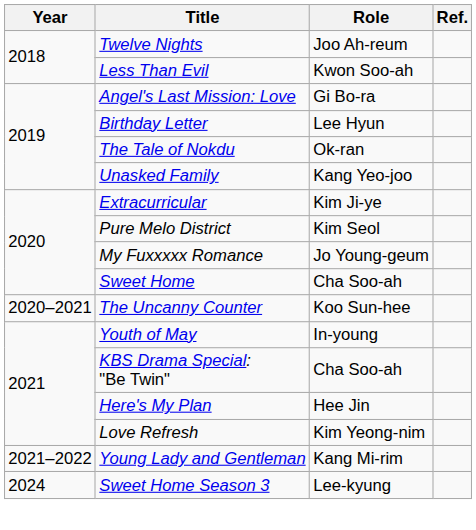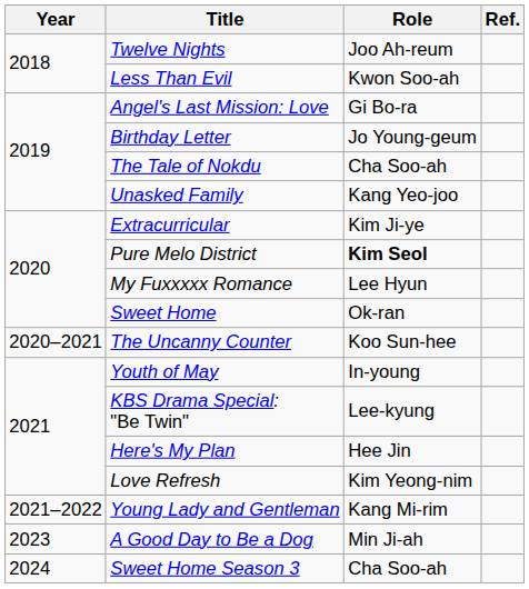 <table class="wikitable">
 <tr>
 <th>Year</th>
 <th>Title</th>
 <th>Role</th>
 <th>Ref.</th>
 </tr>
 <tr>
 <td rowspan=2>2018</td>
 <td><em><a href='#'>Twelve Nights</a></em></td>
 <td>Joo Ah-reum</td>
 <td></td>
 </tr>
 <tr>
 <td><em><a href='#'>Less Than Evil</a></em></td>
 <td>Kwon Soo-ah</td>
 <td></td>
 </tr>
 <tr>
 <td rowspan=4>2019</td>
 <td><em><a href='#'>Angel's Last Mission: Love</a></em></td>
 <td>Gi Bo-ra</td>
 <td></td>
 </tr>
 <tr>
 <td><em><a href='#'>Birthday Letter</a></em></td>
-<td>Lee Hyun</td>
+<td>Jo Young-geum</td>
 <td></td>
 </tr>
 <tr>
 <td><em><a href='#'>The Tale of Nokdu</a></em></td>
-<td>Ok-ran</td>
+<td>Cha Soo-ah</td>
 <td></td>
 </tr>
 <tr>
 <td><em><a href='#'>Unasked Family</a></em></td>
 <td>Kang Yeo-joo</td>
 <td></td>
 </tr>
 <tr>
 <td rowspan=4>2020</td>
 <td><em><a href='#'>Extracurricular</a></em></td>
 <td>Kim Ji-ye</td>
 <td></td>
 </tr>
 <tr>
 <td><em>Pure Melo District</em></td>
-<td>Kim Seol</td>
+<td><strong>Kim Seol</strong></td>
 <td></td>
 </tr>
 <tr>
 <td><em>My Fuxxxxx Romance</em></td>
-<td>Jo Young-geum</td>
+<td>Lee Hyun</td>
 <td></td>
 </tr>
 <tr>
 <td><em><a href='#'>Sweet Home</a></em></td>
-<td>Cha Soo-ah</td>
+<td>Ok-ran</td>
 <td></td>
 </tr>
 <tr>
 <td>2020–2021</td>
 <td><em><a href='#'>The Uncanny Counter</a></em></td>
 <td>Koo Sun-hee</td>
 <td></td>
 </tr>
 <tr>
 <td rowspan=4>2021</td>
 <td><em><a href='#'>Youth of May</a></em></td>
 <td>In-young</td>
 <td></td>
 </tr>
 <tr>
 <td><em><a href='#'>KBS Drama Special</a>:</em><br>"Be Twin"</td>
-<td>Cha Soo-ah</td>
+<td>Lee-kyung</td>
 <td></td>
 </tr>
 <tr>
 <td><em><a href='#'>Here's My Plan</a></em></td>
 <td>Hee Jin</td>
 <td></td>
 </tr>
 <tr>
 <td><em>Love Refresh</em></td>
 <td>Kim Yeong-nim</td>
 <td></td>
 </tr>
 <tr>
 <td>2021–2022</td>
 <td><em><a href='#'>Young Lady and Gentleman</a></em></td>
 <td>Kang Mi-rim</td>
 <td></td>
 </tr>
 <tr>
+<td>2023</td>
+<td><em><a href='#'>A Good Day to Be a Dog</a></em></td>
+<td>Min Ji-ah</td>
+<td></td>
+</tr>
+<tr>
 <td>2024</td>
 <td><em><a href='#'>Sweet Home Season 3</a></em></td>
-<td>Lee-kyung</td>
+<td>Cha Soo-ah</td>
 <td></td>
 </tr>
 </table>
